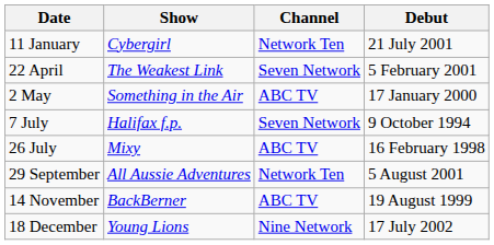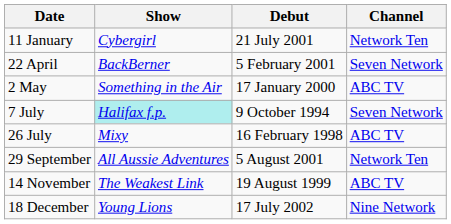 <table class="wikitable">
 <tr>
 <th>Date</th>
 <th>Show</th>
+<th>Debut</th>
 <th>Channel</th>
-<th>Debut</th>
 </tr>
 <tr>
 <td>11 January</td>
 <td><em><a href='#'>Cybergirl</a></em></td>
+<td>21 July 2001</td>
 <td><a href='#'>Network Ten</a></td>
-<td>21 July 2001</td>
 </tr>
 <tr>
 <td>22 April</td>
-<td><em><a href='#'>The Weakest Link</a></em></td>
+<td><em><a href='#'>BackBerner</a></em></td>
+<td>5 February 2001</td>
 <td><a href='#'>Seven Network</a></td>
-<td>5 February 2001</td>
 </tr>
 <tr>
 <td>2 May</td>
 <td><em><a href='#'>Something in the Air</a></em></td>
+<td>17 January 2000</td>
 <td><a href='#'>ABC TV</a></td>
-<td>17 January 2000</td>
 </tr>
 <tr>
 <td>7 July</td>
-<td><em><a href='#'>Halifax f.p.</a></em></td>
+<td style="background: paleturquoise;"><em><a href='#'>Halifax f.p.</a></em></td>
+<td>9 October 1994</td>
 <td><a href='#'>Seven Network</a></td>
-<td>9 October 1994</td>
 </tr>
 <tr>
 <td>26 July</td>
 <td><em><a href='#'>Mixy</a></em></td>
+<td>16 February 1998</td>
 <td><a href='#'>ABC TV</a></td>
-<td>16 February 1998</td>
 </tr>
 <tr>
 <td>29 September</td>
 <td><em><a href='#'>All Aussie Adventures</a></em></td>
+<td>5 August 2001</td>
 <td><a href='#'>Network Ten</a></td>
-<td>5 August 2001</td>
 </tr>
 <tr>
 <td>14 November</td>
-<td><em><a href='#'>BackBerner</a></em></td>
+<td><em><a href='#'>The Weakest Link</a></em></td>
+<td>19 August 1999</td>
 <td><a href='#'>ABC TV</a></td>
-<td>19 August 1999</td>
 </tr>
 <tr>
 <td>18 December</td>
 <td><em><a href='#'>Young Lions</a></em></td>
+<td>17 July 2002</td>
 <td><a href='#'>Nine Network</a></td>
-<td>17 July 2002</td>
 </tr>
 </table>
